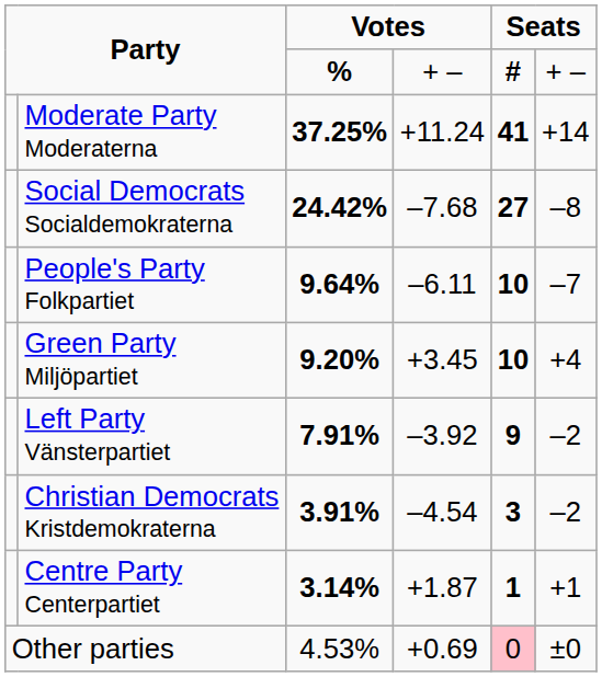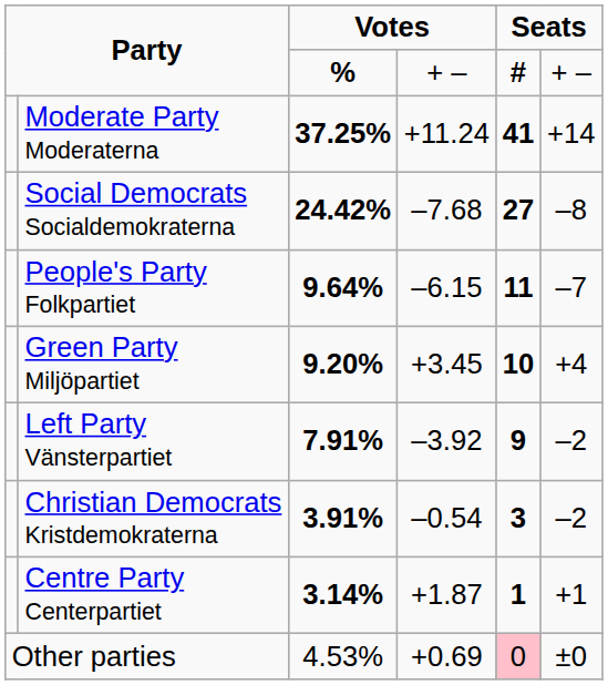 <table class="wikitable">
 <tr>
 <td colspan=2 rowspan=2 align="center"><strong>Party</strong></td>
 <td colspan=2 align="center"><strong>Votes</strong></td>
 <td colspan=2 align="center"><strong>Seats</strong></td>
 </tr>
 <tr>
 <td align="center"><strong>%</strong></td>
 <td align="center">+ –</td>
 <td align="center"><strong>#</strong></td>
 <td align="center">+ –</td>
 </tr>
 <tr>
 <td bgcolor=></td>
 <td align="left"><a href='#'>Moderate Party</a><br><small>Moderaterna</small></td>
 <td align="center"><strong>37.25%</strong></td>
 <td align="center">+11.24</td>
 <td align="center"><strong>41</strong></td>
 <td align="center">+14</td>
 </tr>
 <tr>
 <td bgcolor=></td>
 <td align="left"><a href='#'>Social Democrats</a><br><small>Socialdemokraterna</small></td>
 <td align="center"><strong>24.42%</strong></td>
 <td align="center">–7.68</td>
 <td align="center"><strong>27</strong></td>
 <td align="center">–8</td>
 </tr>
 <tr>
 <td bgcolor=></td>
 <td align="left"><a href='#'>People's Party</a><br><small>Folkpartiet</small></td>
 <td align="center"><strong>9.64%</strong></td>
-<td align="center">–6.11</td>
-<td align="center"><strong>10</strong></td>
+<td align="center">–6.15</td>
+<td align="center"><strong>11</strong></td>
 <td align="center">–7</td>
 </tr>
 <tr>
 <td bgcolor=></td>
 <td align="left"><a href='#'>Green Party</a><br><small>Miljöpartiet</small></td>
 <td align="center"><strong>9.20%</strong></td>
 <td align="center">+3.45</td>
 <td align="center"><strong>10</strong></td>
 <td align="center">+4</td>
 </tr>
 <tr>
 <td bgcolor=></td>
 <td align="left"><a href='#'>Left Party</a><br><small>Vänsterpartiet</small></td>
 <td align="center"><strong>7.91%</strong></td>
 <td align="center">–3.92</td>
 <td align="center"><strong>9</strong></td>
 <td align="center">–2</td>
 </tr>
 <tr>
 <td bgcolor=></td>
 <td align="left"><a href='#'>Christian Democrats</a><br><small>Kristdemokraterna</small></td>
 <td align="center"><strong>3.91%</strong></td>
-<td align="center">–4.54</td>
+<td align="center">–0.54</td>
 <td align="center"><strong>3</strong></td>
 <td align="center">–2</td>
 </tr>
 <tr>
 <td bgcolor=></td>
 <td align="left"><a href='#'>Centre Party</a><br><small>Centerpartiet</small></td>
 <td align="center"><strong>3.14%</strong></td>
 <td align="center">+1.87</td>
 <td align="center"><strong>1</strong></td>
 <td align="center">+1</td>
 </tr>
 <tr>
 <td colspan="2" align="left">Other parties</td>
 <td align="center">4.53%</td>
 <td align="center">+0.69</td>
 <td align="center" style="background: pink;">0</td>
 <td align="center">±0</td>
 </tr>
 </table>
